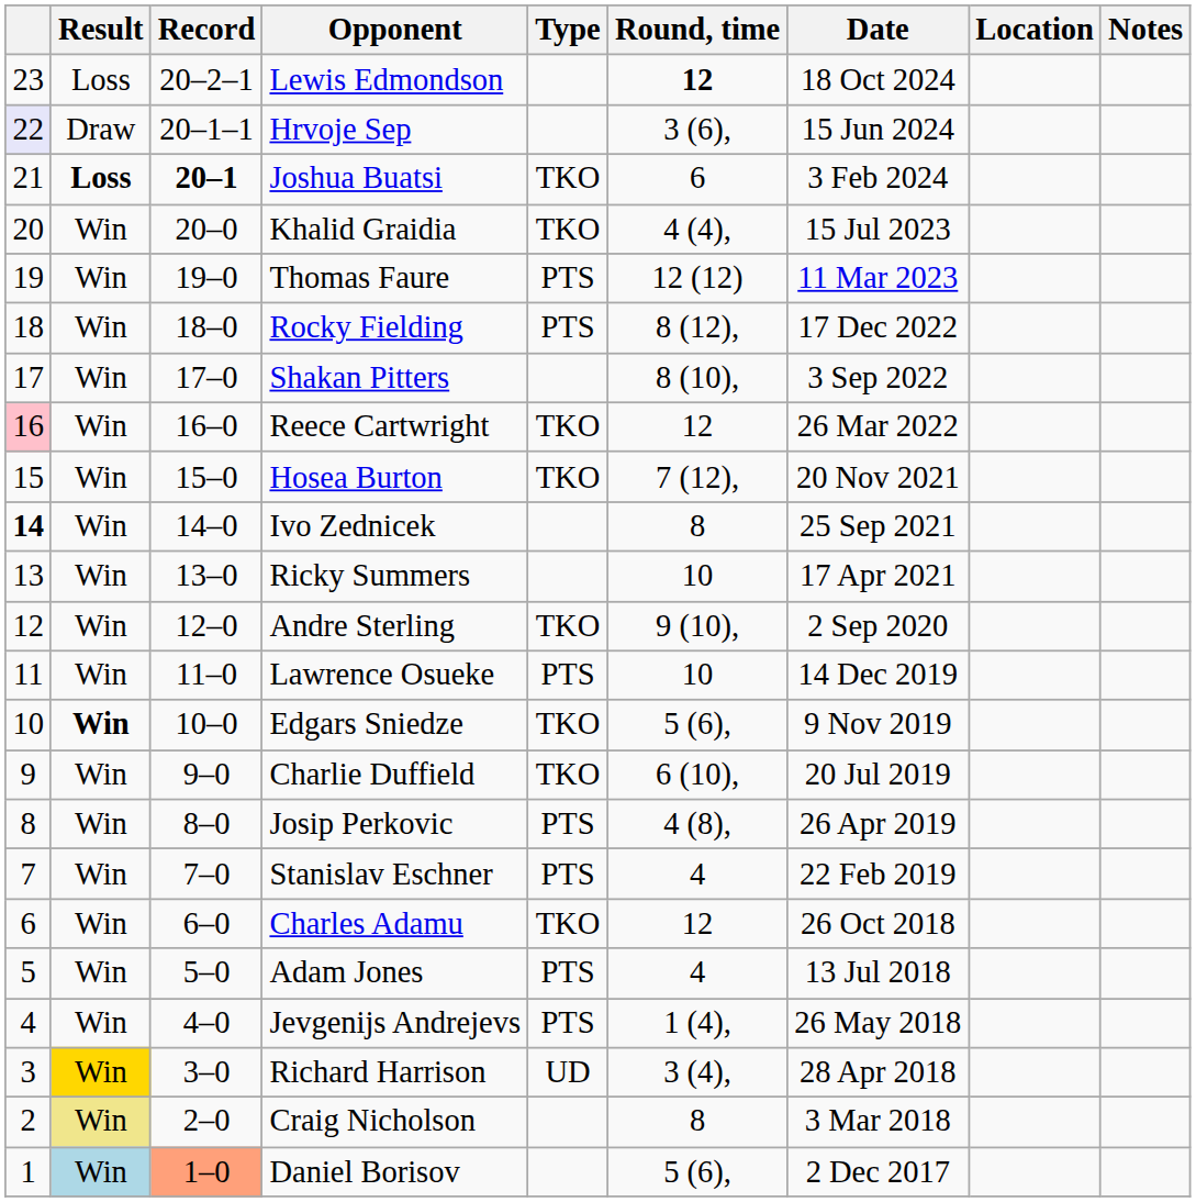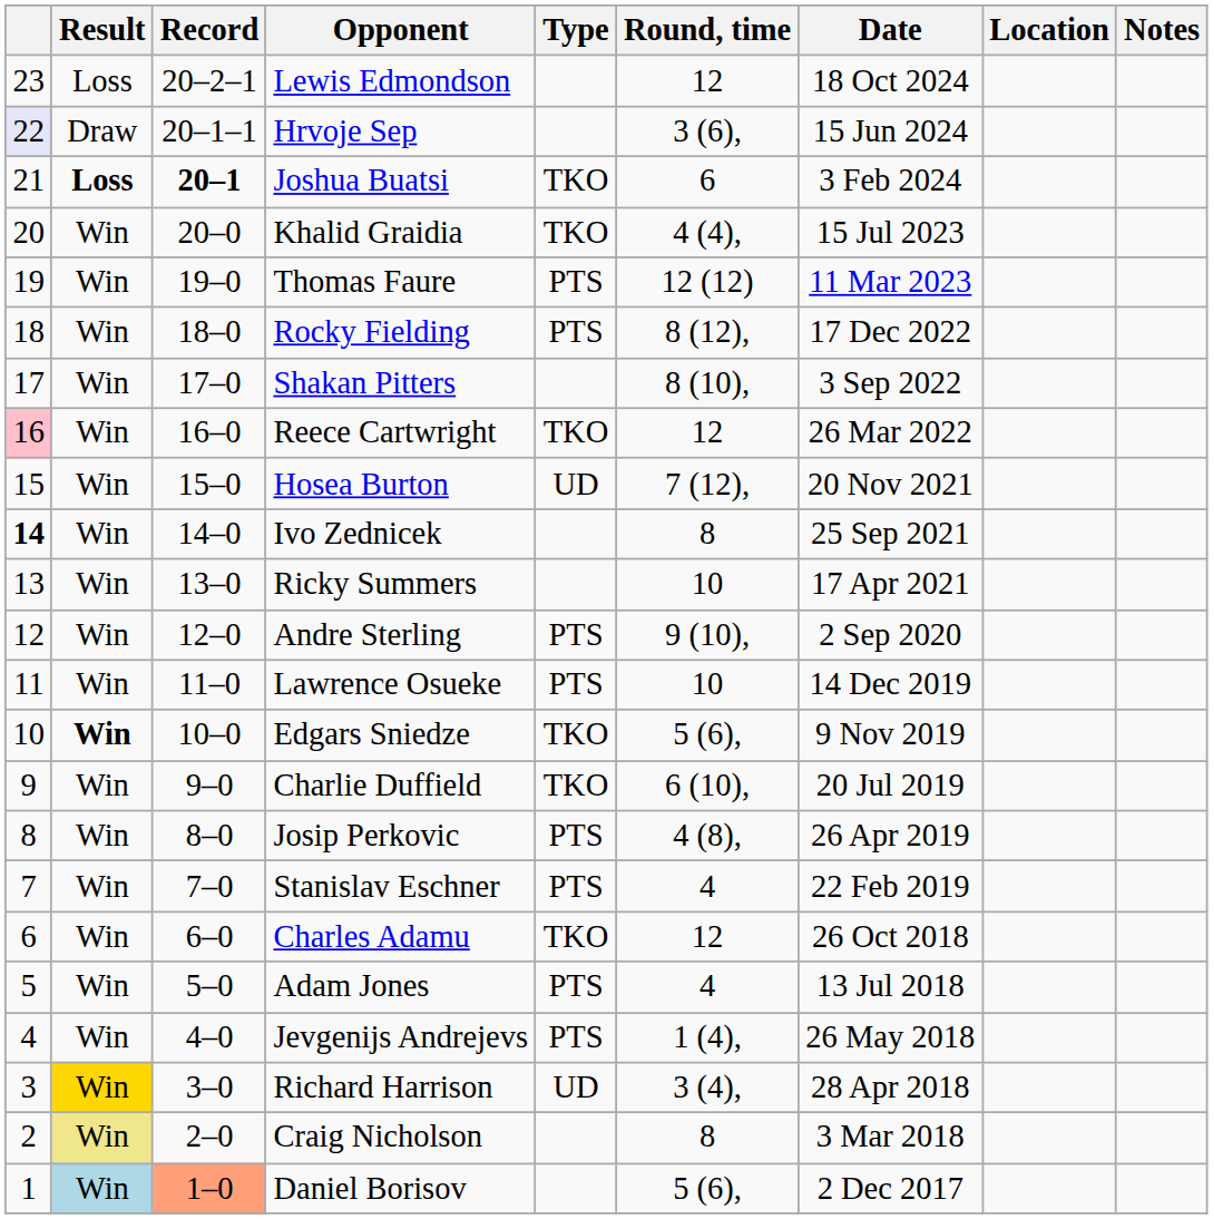 <table class="wikitable" style="text-align:center">
 <tr>
 <th></th>
 <th>Result</th>
 <th>Record</th>
 <th>Opponent</th>
 <th>Type</th>
 <th>Round, time</th>
 <th>Date</th>
 <th>Location</th>
 <th>Notes</th>
 </tr>
 <tr>
 <td>23</td>
 <td>Loss</td>
 <td>20–2–1</td>
 <td style="text-align:left;"><a href='#'>Lewis Edmondson</a></td>
 <td></td>
-<td><strong>12</strong></td>
+<td>12</td>
 <td>18 Oct 2024</td>
 <td style="text-align:left;" ;></td>
 <td style="text-align:left;"></td>
 </tr>
 <tr>
 <td style="background: lavender;">22</td>
 <td>Draw</td>
 <td>20–1–1</td>
 <td style="text-align:left;"><a href='#'>Hrvoje Sep</a></td>
 <td></td>
 <td>3 (6), </td>
 <td>15 Jun 2024</td>
 <td style="text-align:left;" ;></td>
 <td></td>
 </tr>
 <tr>
 <td>21</td>
 <td><strong>Loss</strong></td>
 <td><strong>20–1</strong></td>
 <td style="text-align:left;"><a href='#'>Joshua Buatsi</a></td>
 <td>TKO</td>
 <td>6</td>
 <td>3 Feb 2024</td>
 <td style="text-align:left;" ;></td>
 <td style="text-align:left;"></td>
 </tr>
 <tr>
 <td>20</td>
 <td>Win</td>
 <td>20–0</td>
 <td style="text-align:left;">Khalid Graidia</td>
 <td>TKO</td>
 <td>4 (4), </td>
 <td>15 Jul 2023</td>
 <td style="text-align:left;";></td>
 <td></td>
 </tr>
 <tr>
 <td>19</td>
 <td>Win</td>
 <td>19–0</td>
 <td style="text-align:left;">Thomas Faure</td>
 <td>PTS</td>
 <td>12 (12)</td>
 <td><a href='#'>11 Mar 2023</a></td>
 <td style="text-align:left;"></td>
 <td align=left></td>
 </tr>
 <tr>
 <td>18</td>
 <td>Win</td>
 <td>18–0</td>
 <td style="text-align:left;"><a href='#'>Rocky Fielding</a></td>
 <td>PTS</td>
 <td>8 (12), </td>
 <td>17 Dec 2022</td>
 <td style="text-align:left;"></td>
 <td style="text-align:left;"></td>
 </tr>
 <tr>
 <td>17</td>
 <td>Win</td>
 <td>17–0</td>
 <td style="text-align:left;"><a href='#'>Shakan Pitters</a></td>
 <td></td>
 <td>8 (10), </td>
 <td>3 Sep 2022</td>
 <td style="text-align:left;"></td>
 <td align=left></td>
 </tr>
 <tr>
 <td style="background: pink;">16</td>
 <td>Win</td>
 <td>16–0</td>
 <td style="text-align:left;">Reece Cartwright</td>
 <td>TKO</td>
 <td>12</td>
 <td>26 Mar 2022</td>
 <td style="text-align:left;"></td>
 <td></td>
 </tr>
 <tr>
 <td>15</td>
 <td>Win</td>
 <td>15–0</td>
 <td style="text-align:left;"><a href='#'>Hosea Burton</a></td>
-<td>TKO</td>
+<td>UD</td>
 <td>7 (12), </td>
 <td>20 Nov 2021</td>
 <td style="text-align:left;"></td>
 <td align=left></td>
 </tr>
 <tr>
 <td><strong>14</strong></td>
 <td>Win</td>
 <td>14–0</td>
 <td style="text-align:left;">Ivo Zednicek</td>
 <td></td>
 <td>8</td>
 <td>25 Sep 2021</td>
 <td style="text-align:left;"></td>
 <td></td>
 </tr>
 <tr>
 <td>13</td>
 <td>Win</td>
 <td>13–0</td>
 <td style="text-align:left;">Ricky Summers</td>
 <td></td>
 <td>10</td>
 <td>17 Apr 2021</td>
 <td style="text-align:left;"></td>
 <td align=left></td>
 </tr>
 <tr>
 <td>12</td>
 <td>Win</td>
 <td>12–0</td>
 <td style="text-align:left;">Andre Sterling</td>
-<td>TKO</td>
+<td>PTS</td>
 <td>9 (10), </td>
 <td>2 Sep 2020</td>
 <td style="text-align:left;"></td>
 <td align=left></td>
 </tr>
 <tr>
 <td>11</td>
 <td>Win</td>
 <td>11–0</td>
 <td style="text-align:left;">Lawrence Osueke</td>
 <td>PTS</td>
 <td>10</td>
 <td>14 Dec 2019</td>
 <td style="text-align:left;"></td>
 <td align="left"></td>
 </tr>
 <tr>
 <td>10</td>
 <td><strong>Win</strong></td>
 <td>10–0</td>
 <td style="text-align:left;">Edgars Sniedze</td>
 <td>TKO</td>
 <td>5 (6), </td>
 <td>9 Nov 2019</td>
 <td style="text-align:left;"></td>
 <td></td>
 </tr>
 <tr>
 <td>9</td>
 <td>Win</td>
 <td>9–0</td>
 <td style="text-align:left;">Charlie Duffield</td>
 <td>TKO</td>
 <td>6 (10), </td>
 <td>20 Jul 2019</td>
 <td style="text-align:left;"></td>
 <td align=left></td>
 </tr>
 <tr>
 <td>8</td>
 <td>Win</td>
 <td>8–0</td>
 <td style="text-align:left;">Josip Perkovic</td>
 <td>PTS</td>
 <td>4 (8), </td>
 <td>26 Apr 2019</td>
 <td style="text-align:left;"></td>
 <td></td>
 </tr>
 <tr>
 <td>7</td>
 <td>Win</td>
 <td>7–0</td>
 <td style="text-align:left;">Stanislav Eschner</td>
 <td>PTS</td>
 <td>4</td>
 <td>22 Feb 2019</td>
 <td style="text-align:left;"></td>
 <td></td>
 </tr>
 <tr>
 <td>6</td>
 <td>Win</td>
 <td>6–0</td>
 <td style="text-align:left;"><a href='#'>Charles Adamu</a></td>
 <td>TKO</td>
 <td>12</td>
 <td>26 Oct 2018</td>
 <td style="text-align:left;"></td>
 <td></td>
 </tr>
 <tr>
 <td>5</td>
 <td>Win</td>
 <td>5–0</td>
 <td style="text-align:left;">Adam Jones</td>
 <td>PTS</td>
 <td>4</td>
 <td>13 Jul 2018</td>
 <td style="text-align:left;"></td>
 <td></td>
 </tr>
 <tr>
 <td>4</td>
 <td>Win</td>
 <td>4–0</td>
 <td style="text-align:left;">Jevgenijs Andrejevs</td>
 <td>PTS</td>
 <td>1 (4), </td>
 <td>26 May 2018</td>
 <td style="text-align:left;"></td>
 <td></td>
 </tr>
 <tr>
 <td>3</td>
 <td style="background: gold;">Win</td>
 <td>3–0</td>
 <td style="text-align:left;">Richard Harrison</td>
 <td>UD</td>
 <td>3 (4), </td>
 <td>28 Apr 2018</td>
 <td style="text-align:left;"></td>
 <td></td>
 </tr>
 <tr>
 <td>2</td>
 <td style="background: khaki;">Win</td>
 <td>2–0</td>
 <td style="text-align:left;">Craig Nicholson</td>
 <td></td>
 <td>8</td>
 <td>3 Mar 2018</td>
 <td style="text-align:left;"></td>
 <td></td>
 </tr>
 <tr>
 <td>1</td>
 <td style="background: lightblue;">Win</td>
 <td style="background: lightsalmon;">1–0</td>
 <td style="text-align:left;">Daniel Borisov</td>
 <td></td>
 <td>5 (6), </td>
 <td>2 Dec 2017</td>
 <td style="text-align:left;"></td>
 <td></td>
 </tr>
 </table>
